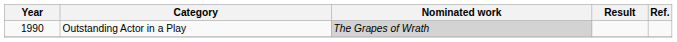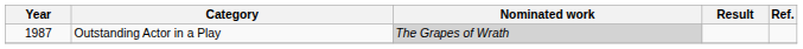 <table class=wikitable>
 <tr>
 <th scope="col" style="width:5em;">Year</th>
 <th scope="col" style="width:26em;">Category</th>
 <th scope="col" style="width:25em;">Nominated work</th>
 <th scope="col" style="width:5em;">Result</th>
 <th>Ref.</th>
 </tr>
 <tr>
-<td style="text-align:center;">1990</td>
+<td style="text-align:center;">1987</td>
 <td>Outstanding Actor in a Play</td>
 <td style="background: lightgrey;"><em>The Grapes of Wrath</em></td>
 <td></td>
 <td></td>
 </tr>
 <tr>
 </tr>
 </table>
